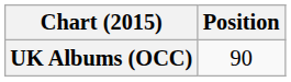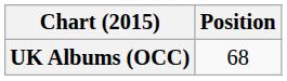 <table class="wikitable plainrowheaders" style="text-align:center">
 <tr>
 <th scope="col">Chart (2015)</th>
 <th scope="col">Position</th>
 </tr>
 <tr>
 <th scope="row">UK Albums (OCC)</th>
-<td>90</td>
+<td>68</td>
 </tr>
 </table>
